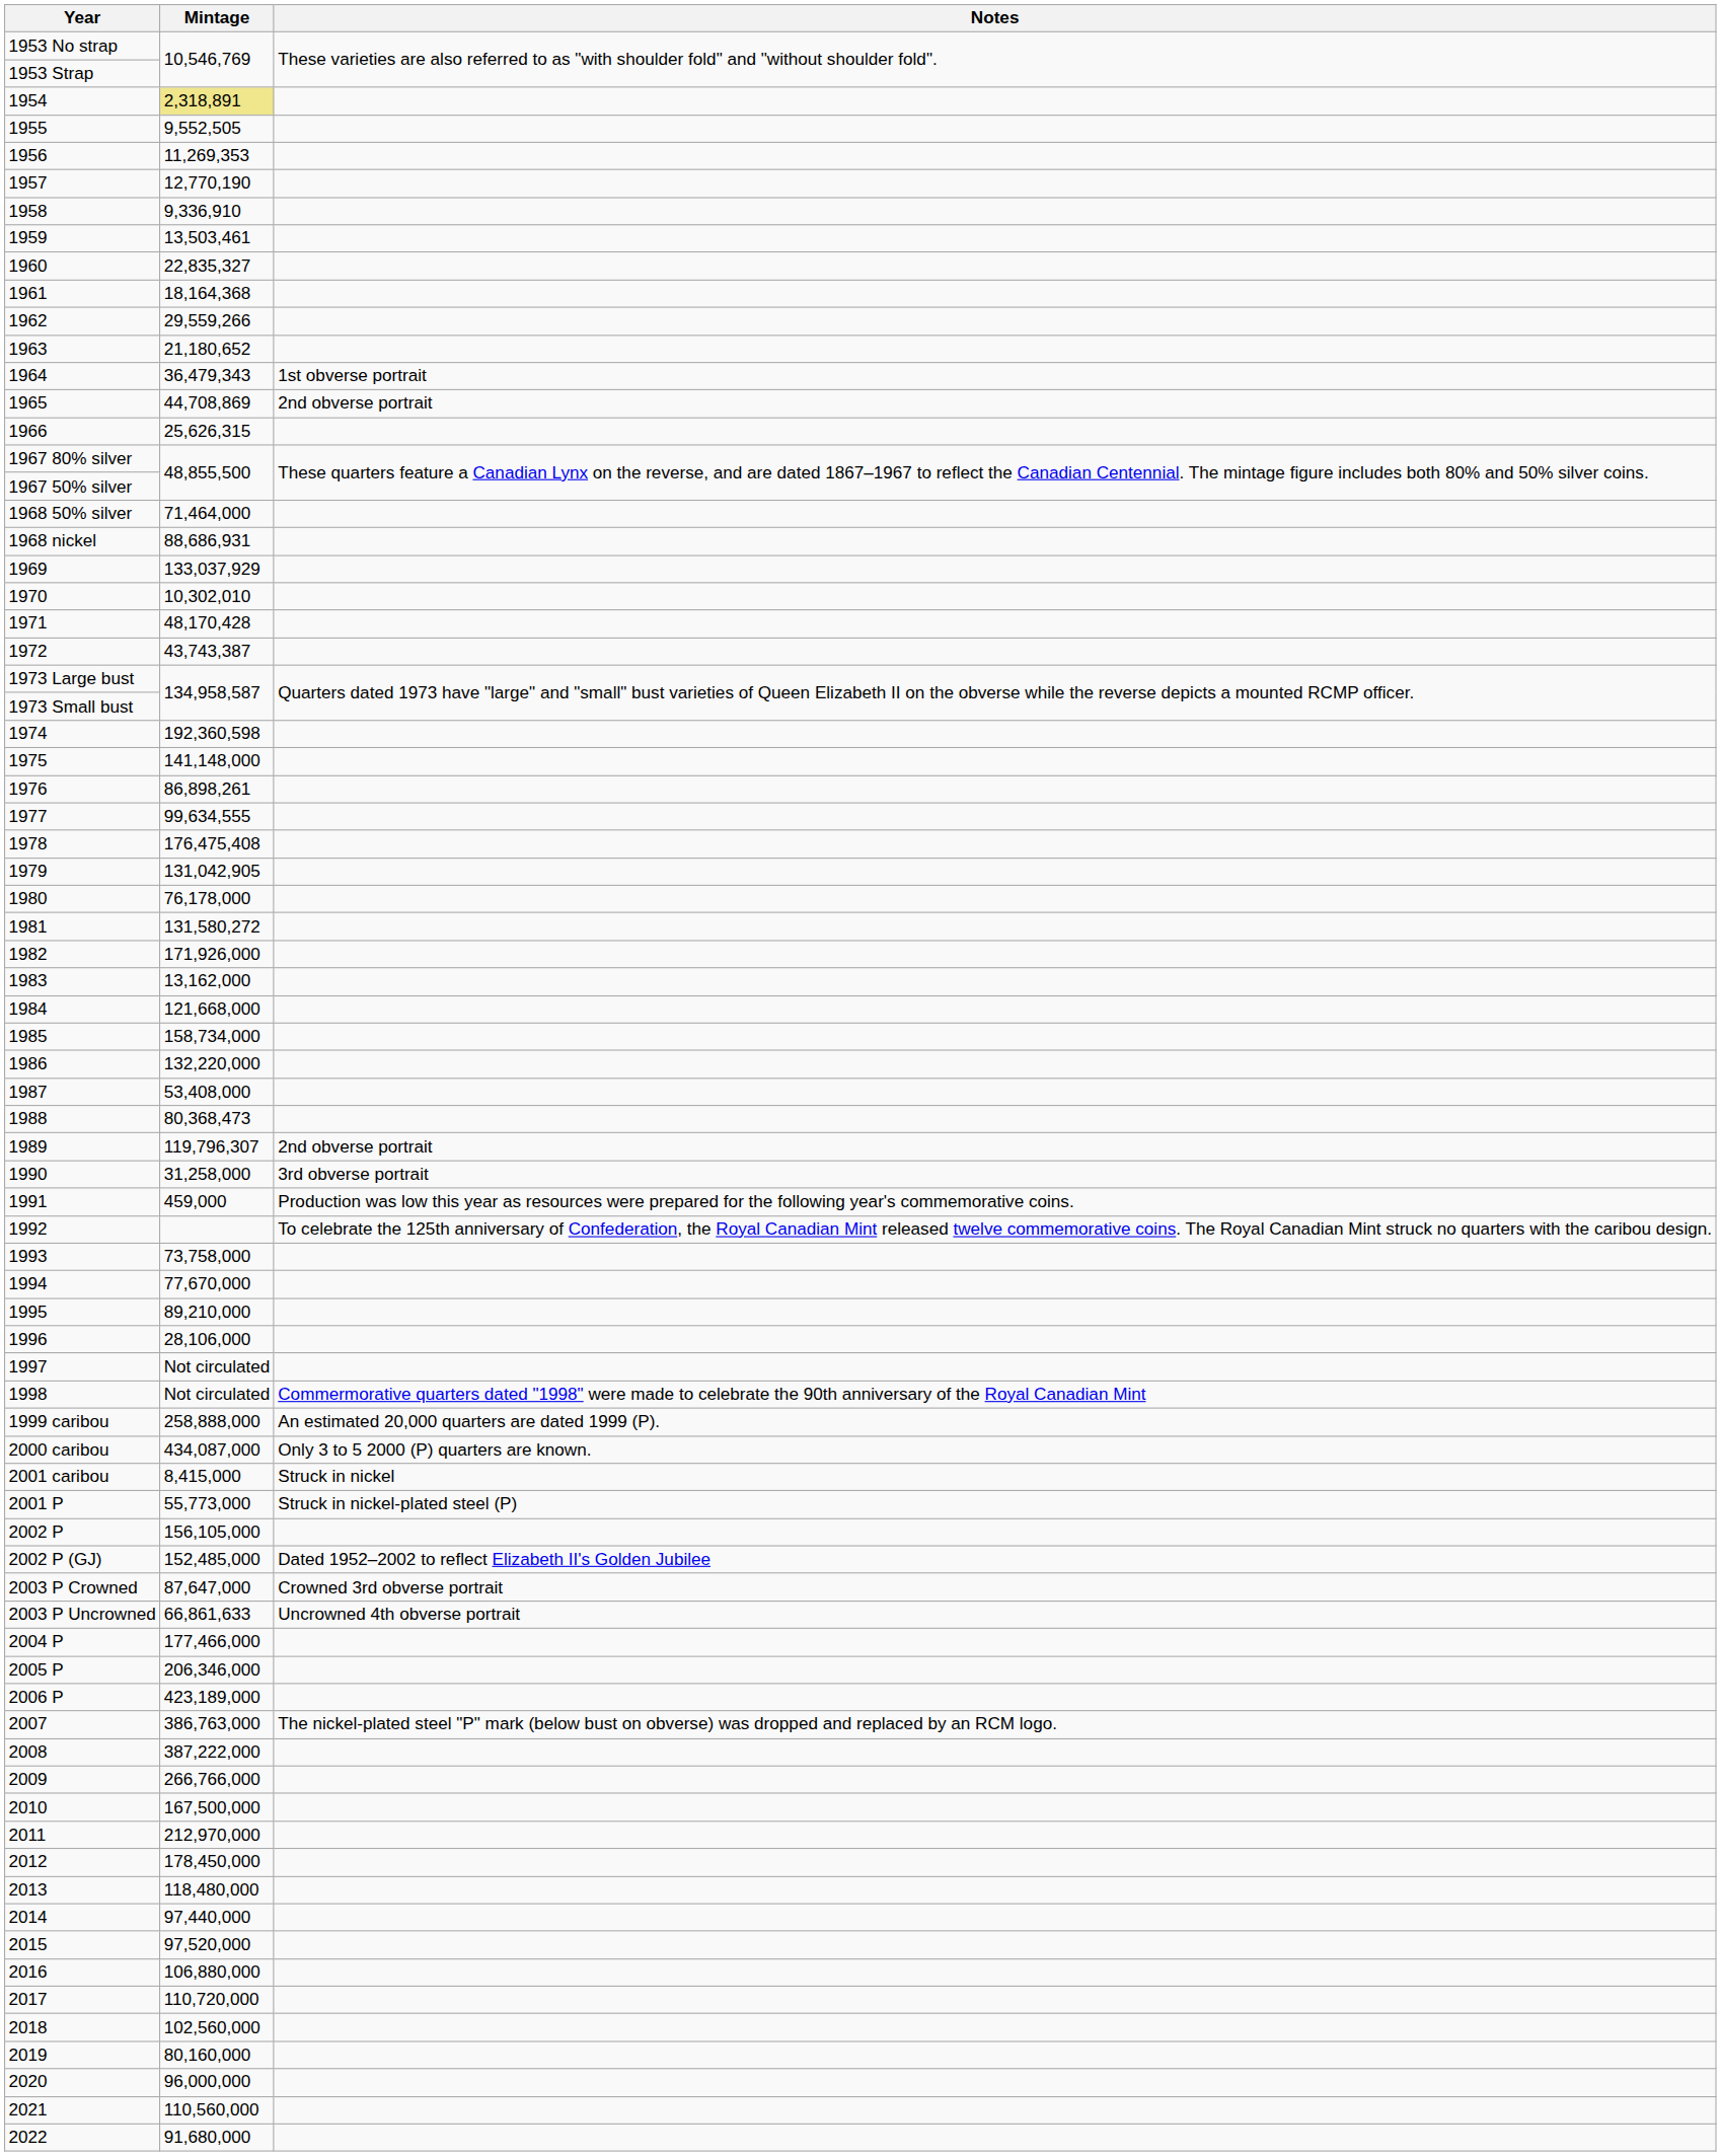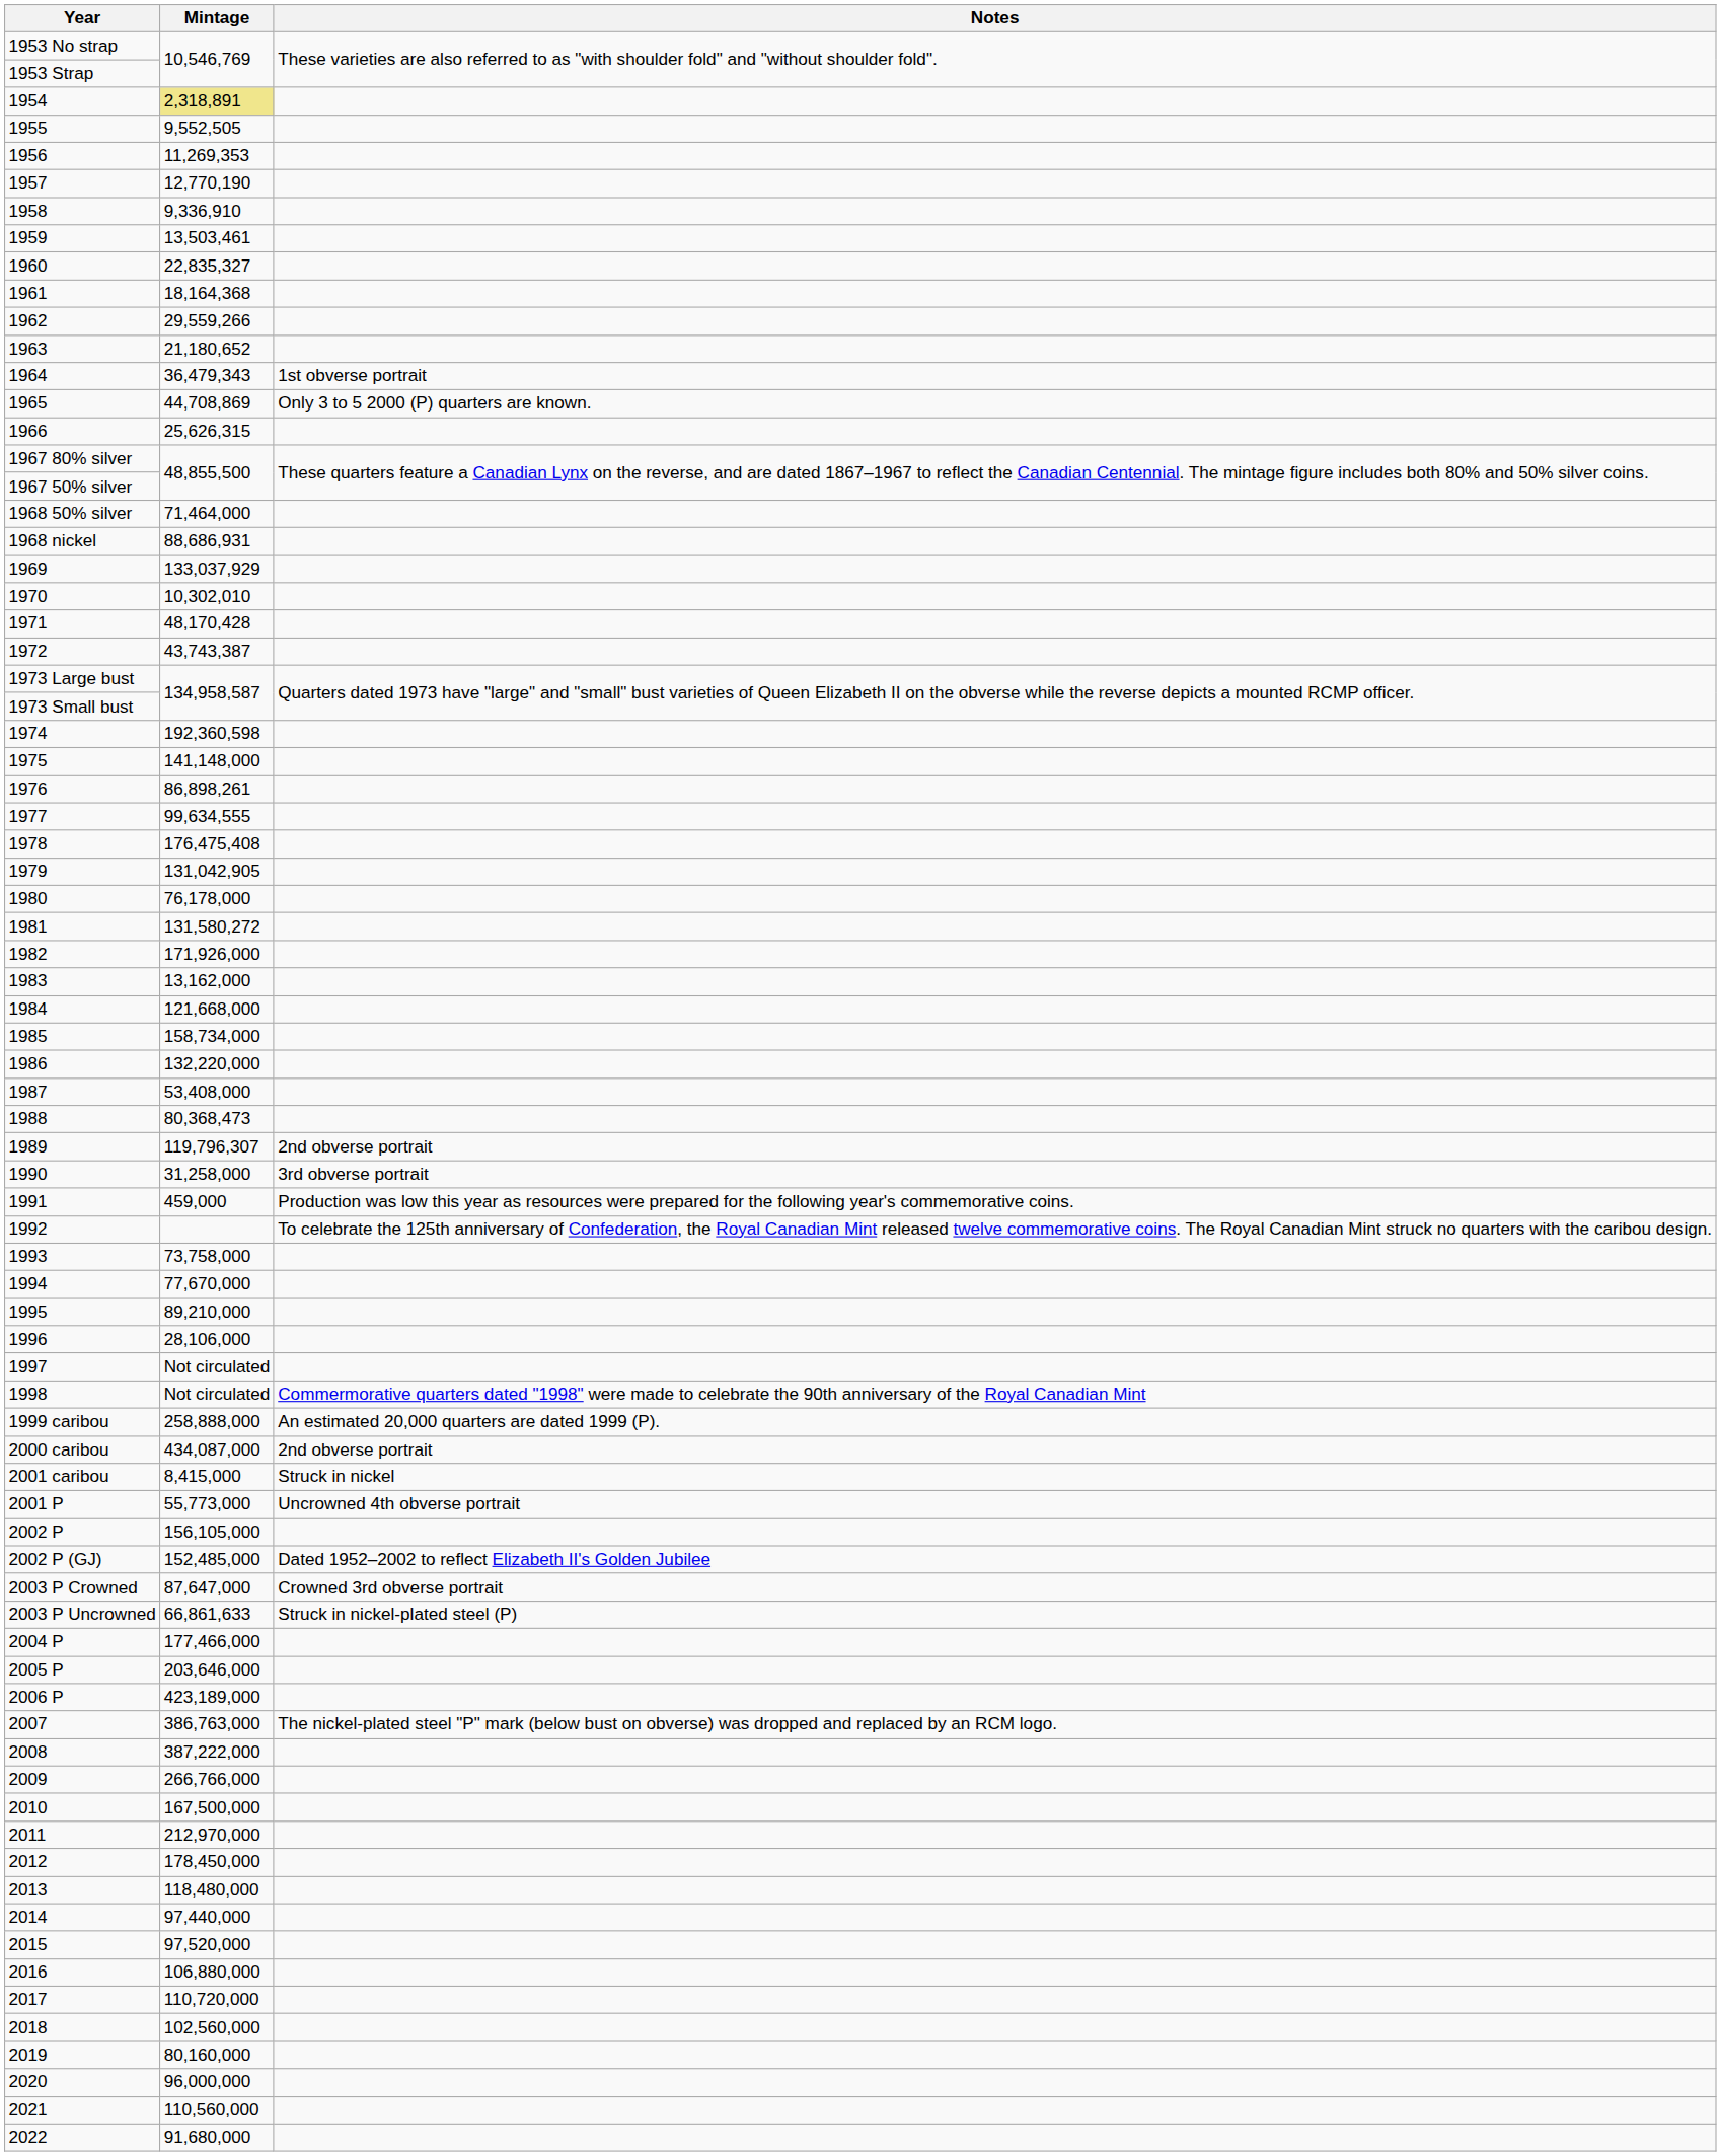 <table class="wikitable sortable">
 <tr>
 <th>Year</th>
 <th>Mintage</th>
 <th class="unsortable">Notes</th>
 </tr>
 <tr>
 <td>1953 No strap</td>
 <td rowspan="2">10,546,769</td>
 <td rowspan="2">These varieties are also referred to as "with shoulder fold" and "without shoulder fold".</td>
 </tr>
 <tr>
 <td>1953 Strap</td>
 </tr>
 <tr>
 <td>1954</td>
 <td style="background: khaki;">2,318,891</td>
 <td></td>
 </tr>
 <tr>
 <td>1955</td>
 <td>9,552,505</td>
 <td></td>
 </tr>
 <tr>
 <td>1956</td>
 <td>11,269,353</td>
 <td></td>
 </tr>
 <tr>
 <td>1957</td>
 <td>12,770,190</td>
 <td></td>
 </tr>
 <tr>
 <td>1958</td>
 <td>9,336,910</td>
 <td></td>
 </tr>
 <tr>
 <td>1959</td>
 <td>13,503,461</td>
 <td></td>
 </tr>
 <tr>
 <td>1960</td>
 <td>22,835,327</td>
 <td></td>
 </tr>
 <tr>
 <td>1961</td>
 <td>18,164,368</td>
 <td></td>
 </tr>
 <tr>
 <td>1962</td>
 <td>29,559,266</td>
 <td></td>
 </tr>
 <tr>
 <td>1963</td>
 <td>21,180,652</td>
 <td></td>
 </tr>
 <tr>
 <td>1964</td>
 <td>36,479,343</td>
 <td>1st obverse portrait</td>
 </tr>
 <tr>
 <td>1965</td>
 <td>44,708,869</td>
-<td>2nd obverse portrait</td>
+<td>Only 3 to 5 2000 (P) quarters are known.</td>
 </tr>
 <tr>
 <td>1966</td>
 <td>25,626,315</td>
 <td></td>
 </tr>
 <tr>
 <td>1967 80% silver</td>
 <td rowspan="2">48,855,500</td>
 <td rowspan="2">These quarters feature a <a href='#'>Canadian Lynx</a> on the reverse, and are dated 1867–1967 to reflect the <a href='#'>Canadian Centennial</a>. The mintage figure includes both 80% and 50% silver coins.</td>
 </tr>
 <tr>
 <td>1967 50% silver</td>
 </tr>
 <tr>
 <td>1968 50% silver</td>
 <td>71,464,000</td>
 <td></td>
 </tr>
 <tr>
 <td>1968 nickel</td>
 <td>88,686,931</td>
 <td></td>
 </tr>
 <tr>
 <td>1969</td>
 <td>133,037,929</td>
 <td></td>
 </tr>
 <tr>
 <td>1970</td>
 <td>10,302,010</td>
 <td></td>
 </tr>
 <tr>
 <td>1971</td>
 <td>48,170,428</td>
 <td></td>
 </tr>
 <tr>
 <td>1972</td>
 <td>43,743,387</td>
 <td></td>
 </tr>
 <tr>
 <td>1973 Large bust</td>
 <td rowspan="2">134,958,587</td>
 <td rowspan="2">Quarters dated 1973 have "large" and "small" bust varieties of Queen Elizabeth II on the obverse while the reverse depicts a mounted RCMP officer.</td>
 </tr>
 <tr>
 <td>1973 Small bust</td>
 </tr>
 <tr>
 <td>1974</td>
 <td>192,360,598</td>
 <td></td>
 </tr>
 <tr>
 <td>1975</td>
 <td>141,148,000</td>
 <td></td>
 </tr>
 <tr>
 <td>1976</td>
 <td>86,898,261</td>
 <td></td>
 </tr>
 <tr>
 <td>1977</td>
 <td>99,634,555</td>
 <td></td>
 </tr>
 <tr>
 <td>1978</td>
 <td>176,475,408</td>
 <td></td>
 </tr>
 <tr>
 <td>1979</td>
 <td>131,042,905</td>
 <td></td>
 </tr>
 <tr>
 <td>1980</td>
 <td>76,178,000</td>
 <td></td>
 </tr>
 <tr>
 <td>1981</td>
 <td>131,580,272</td>
 <td></td>
 </tr>
 <tr>
 <td>1982</td>
 <td>171,926,000</td>
 <td></td>
 </tr>
 <tr>
 <td>1983</td>
 <td>13,162,000</td>
 <td></td>
 </tr>
 <tr>
 <td>1984</td>
 <td>121,668,000</td>
 <td></td>
 </tr>
 <tr>
 <td>1985</td>
 <td>158,734,000</td>
 <td></td>
 </tr>
 <tr>
 <td>1986</td>
 <td>132,220,000</td>
 <td></td>
 </tr>
 <tr>
 <td>1987</td>
 <td>53,408,000</td>
 <td></td>
 </tr>
 <tr>
 <td>1988</td>
 <td>80,368,473</td>
 <td></td>
 </tr>
 <tr>
 <td>1989</td>
 <td>119,796,307</td>
 <td>2nd obverse portrait</td>
 </tr>
 <tr>
 <td>1990</td>
 <td>31,258,000</td>
 <td>3rd obverse portrait</td>
 </tr>
 <tr>
 <td>1991</td>
 <td>459,000</td>
 <td>Production was low this year as resources were prepared for the following year's commemorative coins.</td>
 </tr>
 <tr>
 <td>1992</td>
 <td></td>
 <td>To celebrate the 125th anniversary of <a href='#'>Confederation</a>, the <a href='#'>Royal Canadian Mint</a> released <a href='#'>twelve commemorative coins</a>. The Royal Canadian Mint struck no quarters with the caribou design.</td>
 </tr>
 <tr>
 <td>1993</td>
 <td>73,758,000</td>
 <td></td>
 </tr>
 <tr>
 <td>1994</td>
 <td>77,670,000</td>
 <td></td>
 </tr>
 <tr>
 <td>1995</td>
 <td>89,210,000</td>
 <td></td>
 </tr>
 <tr>
 <td>1996</td>
 <td>28,106,000</td>
 <td></td>
 </tr>
 <tr>
 <td>1997</td>
 <td>Not circulated</td>
 <td></td>
 </tr>
 <tr>
 <td>1998</td>
 <td>Not circulated</td>
 <td><a href='#'>Commermorative quarters dated "1998"</a> were made to celebrate the 90th anniversary of the <a href='#'>Royal Canadian Mint</a></td>
 </tr>
 <tr>
 <td>1999 caribou</td>
 <td>258,888,000</td>
 <td>An estimated 20,000 quarters are dated 1999 (P).</td>
 </tr>
 <tr>
 <td>2000 caribou</td>
 <td>434,087,000</td>
-<td>Only 3 to 5 2000 (P) quarters are known.</td>
+<td>2nd obverse portrait</td>
 </tr>
 <tr>
 <td>2001 caribou</td>
 <td>8,415,000</td>
 <td>Struck in nickel</td>
 </tr>
 <tr>
 <td>2001 P</td>
 <td>55,773,000</td>
-<td>Struck in nickel-plated steel (P)</td>
+<td>Uncrowned 4th obverse portrait</td>
 </tr>
 <tr>
 <td>2002 P</td>
 <td>156,105,000</td>
 <td></td>
 </tr>
 <tr>
 <td>2002 P (GJ)</td>
 <td>152,485,000</td>
 <td>Dated 1952–2002 to reflect <a href='#'>Elizabeth II's Golden Jubilee</a></td>
 </tr>
 <tr>
 <td>2003 P Crowned</td>
 <td>87,647,000</td>
 <td>Crowned 3rd obverse portrait</td>
 </tr>
 <tr>
 <td>2003 P Uncrowned</td>
 <td>66,861,633</td>
-<td>Uncrowned 4th obverse portrait</td>
+<td>Struck in nickel-plated steel (P)</td>
 </tr>
 <tr>
 <td>2004 P</td>
 <td>177,466,000</td>
 <td></td>
 </tr>
 <tr>
 <td>2005 P</td>
-<td>206,346,000</td>
+<td>203,646,000</td>
 <td></td>
 </tr>
 <tr>
 <td>2006 P</td>
 <td>423,189,000</td>
 <td></td>
 </tr>
 <tr>
 <td>2007</td>
 <td>386,763,000</td>
 <td>The nickel-plated steel "P" mark (below bust on obverse) was dropped and replaced by an RCM logo.</td>
 </tr>
 <tr>
 <td>2008</td>
 <td>387,222,000</td>
 <td></td>
 </tr>
 <tr>
 <td>2009</td>
 <td>266,766,000</td>
 <td></td>
 </tr>
 <tr>
 <td>2010</td>
 <td>167,500,000</td>
 <td></td>
 </tr>
 <tr>
 <td>2011</td>
 <td>212,970,000</td>
 <td></td>
 </tr>
 <tr>
 <td>2012</td>
 <td>178,450,000</td>
 <td></td>
 </tr>
 <tr>
 <td>2013</td>
 <td>118,480,000</td>
 <td></td>
 </tr>
 <tr>
 <td>2014</td>
 <td>97,440,000</td>
 <td></td>
 </tr>
 <tr>
 <td>2015</td>
 <td>97,520,000</td>
 <td></td>
 </tr>
 <tr>
 <td>2016</td>
 <td>106,880,000</td>
 <td></td>
 </tr>
 <tr>
 <td>2017</td>
 <td>110,720,000</td>
 <td></td>
 </tr>
 <tr>
 <td>2018</td>
 <td>102,560,000</td>
 <td></td>
 </tr>
 <tr>
 <td>2019</td>
 <td>80,160,000</td>
 <td></td>
 </tr>
 <tr>
 <td>2020</td>
 <td>96,000,000</td>
 <td></td>
 </tr>
 <tr>
 <td>2021</td>
 <td>110,560,000</td>
 <td></td>
 </tr>
 <tr>
 <td>2022</td>
 <td>91,680,000</td>
 <td></td>
 </tr>
 </table>
